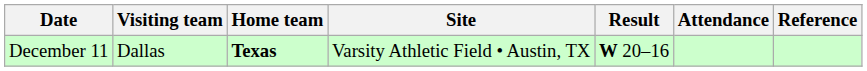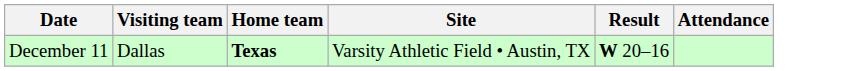 <table class="wikitable" style="font-size:95%;">
 <tr>
 <th>Date</th>
 <th>Visiting team</th>
 <th>Home team</th>
 <th>Site</th>
 <th>Result</th>
 <th>Attendance</th>
-<th class="unsortable">Reference</th>
 </tr>
 <tr bgcolor=ccffcc>
 <td>December 11</td>
 <td>Dallas</td>
 <td><strong>Texas</strong></td>
 <td>Varsity Athletic Field • Austin, TX</td>
 <td><strong>W</strong> 20–16</td>
 <td></td>
-<td></td>
 </tr>
 </table>
